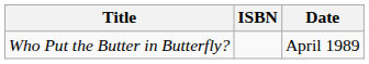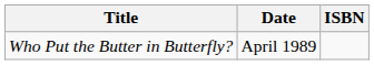 <table class="wikitable">
 <tr>
 <th>Title</th>
+<th>Date</th>
 <th>ISBN</th>
-<th>Date</th>
 </tr>
 <tr>
 <td><em>Who Put the Butter in Butterfly?</em></td>
+<td>April 1989</td>
 <td></td>
-<td>April 1989</td>
 </tr>
 </table>
